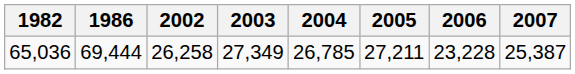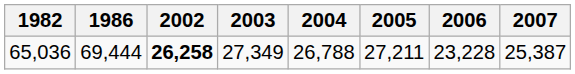 <table class="wikitable">
 <tr>
 <th>1982</th>
 <th>1986</th>
 <th>2002</th>
 <th>2003</th>
 <th>2004</th>
 <th>2005</th>
 <th>2006</th>
 <th>2007</th>
 </tr>
 <tr>
 <td>65,036</td>
 <td>69,444</td>
-<td>26,258</td>
+<td><strong>26,258</strong></td>
 <td>27,349</td>
-<td>26,785</td>
+<td>26,788</td>
 <td>27,211</td>
 <td>23,228</td>
 <td>25,387</td>
 </tr>
 </table>
